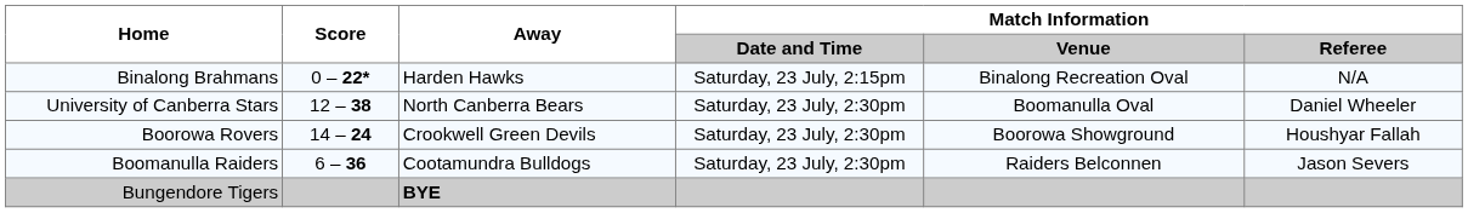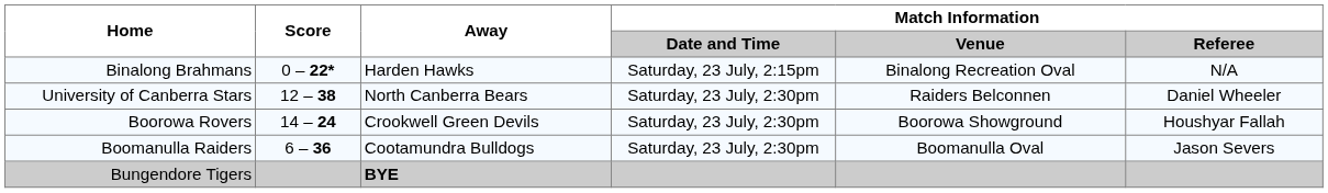 <table width="100%" cellspacing="0" cellpadding="3" border="1" style="border-collapse:collapse;  text-align:center;">
 <tr>
 <th rowspan="2" width="19%">Home</th>
 <th rowspan="2" width="8%">Score</th>
 <th rowspan="2" width="19%">Away</th>
 <th colspan="3">Match Information</th>
 </tr>
 <tr bgcolor="#CCCCCC">
 <th width="17%">Date and Time</th>
 <th width="22%">Venue</th>
 <th width="50%">Referee</th>
 </tr>
 <tr style="text-align:center; background:#f5faff;">
 <td align="right">Binalong Brahmans </td>
 <td>0 – <strong>22*</strong></td>
 <td align="left"> Harden Hawks</td>
 <td>Saturday, 23 July, 2:15pm</td>
 <td>Binalong Recreation Oval</td>
 <td>N/A</td>
 </tr>
 <tr style="text-align:center; background:#f5faff;">
 <td align="right">University of Canberra Stars </td>
 <td>12 – <strong>38</strong></td>
 <td align="left"> North Canberra Bears</td>
 <td>Saturday, 23 July, 2:30pm</td>
-<td>Boomanulla Oval</td>
+<td>Raiders Belconnen</td>
 <td>Daniel Wheeler</td>
 </tr>
 <tr style="text-align:center; background:#f5faff;">
 <td align="right">Boorowa Rovers </td>
 <td>14 – <strong>24</strong></td>
 <td align="left"> Crookwell Green Devils</td>
 <td>Saturday, 23 July, 2:30pm</td>
 <td>Boorowa Showground</td>
 <td>Houshyar Fallah</td>
 </tr>
 <tr style="text-align:center; background:#f5faff;">
 <td align="right">Boomanulla Raiders </td>
 <td>6 – <strong>36</strong></td>
 <td align="left"> Cootamundra Bulldogs</td>
 <td>Saturday, 23 July, 2:30pm</td>
-<td>Raiders Belconnen</td>
+<td>Boomanulla Oval</td>
 <td>Jason Severs</td>
 </tr>
 <tr style="text-align:center; background:#CCCCCC;">
 <td align="right">Bungendore Tigers </td>
 <td></td>
 <td align="left"><strong>BYE</strong></td>
 <td></td>
 <td></td>
 <td></td>
 </tr>
 </table>
